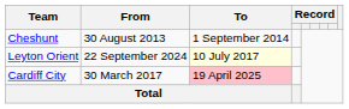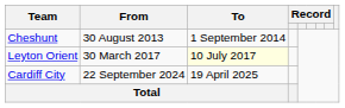 <table class=wikitable style="text-align:centre">
 <tr>
 <th rowspan=2>Team</th>
 <th rowspan=2>From</th>
 <th rowspan=2>To</th>
 <th colspan=5>Record</th>
 <th rowspan=2></th>
 </tr>
 <tr>
 <th></th>
 <th></th>
 <th></th>
 <th></th>
 <th></th>
 </tr>
 <tr>
 <td align=left><a href='#'>Cheshunt</a></td>
 <td align=left>30 August 2013</td>
 <td align=left>1 September 2014<br></td>
 <td></td>
 </tr>
 <tr>
 <td align=left><a href='#'>Leyton Orient</a></td>
-<td align=left>22 September 2024</td>
+<td align=left>30 March 2017</td>
 <td align=left style="background: lightyellow;">10 July 2017<br></td>
 <td></td>
 </tr>
 <tr>
 <td align=left><a href='#'>Cardiff City</a></td>
-<td align=left>30 March 2017</td>
-<td align=left style="background: pink;">19 April 2025<br></td>
+<td align=left>22 September 2024</td>
+<td align=left>19 April 2025<br></td>
 <td></td>
 </tr>
 <tr>
 <th colspan=3>Total<br></th>
 <th></th>
 </tr>
 </table>
